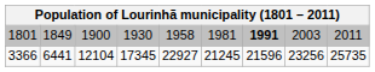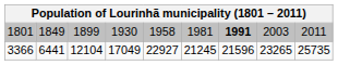 <table class="wikitable">
 <tr>
 <th colspan="9">Population of Lourinhã municipality (1801 – 2011)</th>
 </tr>
 <tr bgcolor="#C0C0C0">
 <td align="center">1801</td>
 <td align="center">1849</td>
-<td align="center">1900</td>
+<td align="center">1899</td>
 <td align="center">1930</td>
 <td align="center">1958</td>
 <td align="center">1981</td>
 <td align="center"><strong>1991</strong></td>
 <td align="center">2003</td>
 <td align="center">2011</td>
 </tr>
 <tr>
 <td align="center">3366</td>
 <td align="center">6441</td>
 <td align="center">12104</td>
-<td align="center">17345</td>
+<td align="center">17049</td>
 <td align="center">22927</td>
 <td align="center">21245</td>
 <td align="center">21596</td>
-<td align="center">23256</td>
+<td align="center">23265</td>
 <td align="center">25735</td>
 </tr>
 </table>
